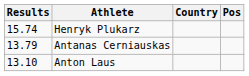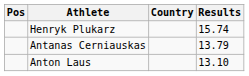 <table class="wikitable">
 <tr>
-<th>Results</th>
+<th>Pos</th>
 <th>Athlete</th>
 <th>Country</th>
-<th>Pos</th>
+<th>Results</th>
 </tr>
 <tr>
-<td>15.74</td>
+<td align="center"></td>
 <td>Henryk Plukarz</td>
 <td></td>
-<td align="center"></td>
+<td>15.74</td>
 </tr>
 <tr>
-<td>13.79</td>
+<td align="center"></td>
 <td>Antanas Cerniauskas</td>
 <td></td>
-<td align="center"></td>
+<td>13.79</td>
 </tr>
 <tr>
-<td>13.10</td>
+<td align="center"></td>
 <td>Anton Laus</td>
 <td></td>
-<td align="center"></td>
+<td>13.10</td>
 </tr>
 </table>
